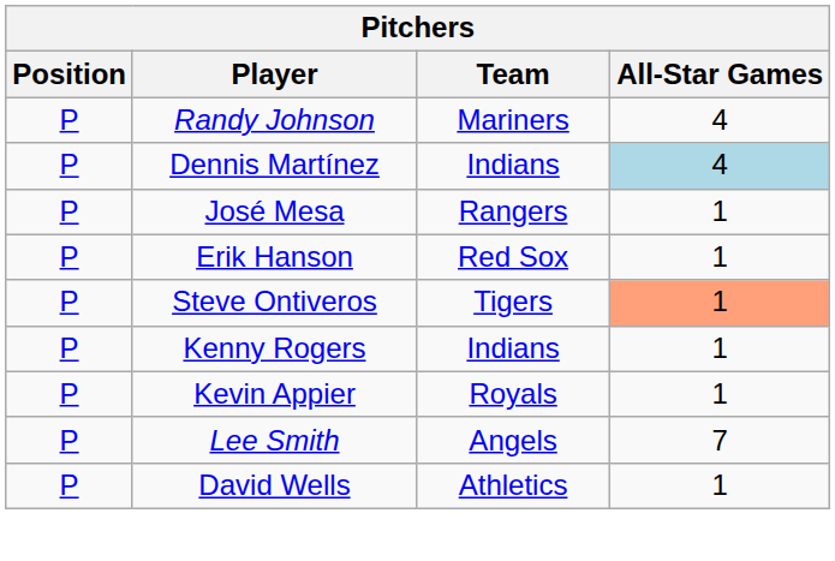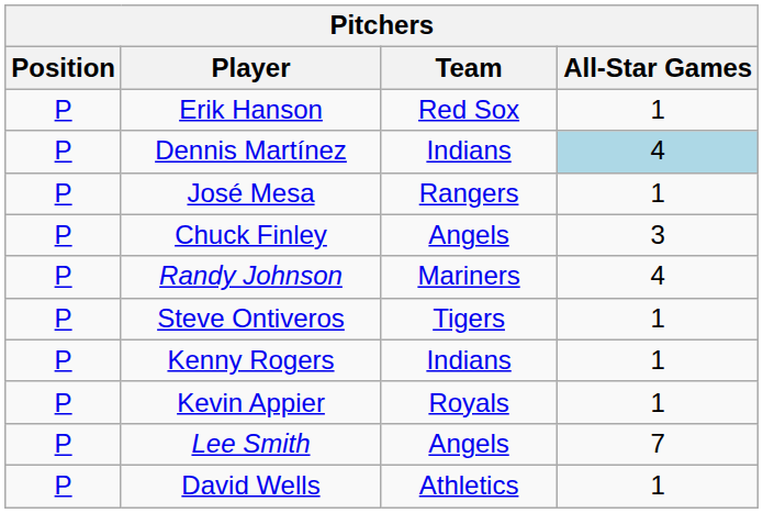 <table class="wikitable" style="font-size: 100%; text-align:center;">
 <tr>
 <th colspan="4">Pitchers</th>
 </tr>
 <tr>
 <th>Position</th>
 <th width="150">Player</th>
 <th width="100">Team</th>
 <th>All-Star Games</th>
 </tr>
 <tr>
 <td><a href='#'>P</a></td>
-<td><em><a href='#'>Randy Johnson</a></em></td>
-<td><a href='#'>Mariners</a></td>
-<td>4</td>
+<td><a href='#'>Erik Hanson</a></td>
+<td><a href='#'>Red Sox</a></td>
+<td>1</td>
 </tr>
 <tr>
 <td><a href='#'>P</a></td>
 <td><a href='#'>Dennis Martínez</a></td>
 <td><a href='#'>Indians</a></td>
 <td style="background: lightblue;">4</td>
 </tr>
 <tr>
 <td><a href='#'>P</a></td>
 <td><a href='#'>José Mesa</a></td>
 <td><a href='#'>Rangers</a></td>
 <td>1</td>
 </tr>
 <tr>
 <td><a href='#'>P</a></td>
-<td><a href='#'>Erik Hanson</a></td>
-<td><a href='#'>Red Sox</a></td>
-<td>1</td>
+<td><a href='#'>Chuck Finley</a></td>
+<td><a href='#'>Angels</a></td>
+<td>3</td>
+</tr>
+<tr>
+<td><a href='#'>P</a></td>
+<td><em><a href='#'>Randy Johnson</a></em></td>
+<td><a href='#'>Mariners</a></td>
+<td>4</td>
 </tr>
 <tr>
 <td><a href='#'>P</a></td>
 <td><a href='#'>Steve Ontiveros</a></td>
 <td><a href='#'>Tigers</a></td>
-<td style="background: lightsalmon;">1</td>
+<td>1</td>
 </tr>
 <tr>
 <td><a href='#'>P</a></td>
 <td><a href='#'>Kenny Rogers</a></td>
 <td><a href='#'>Indians</a></td>
 <td>1</td>
 </tr>
 <tr>
 <td><a href='#'>P</a></td>
 <td><a href='#'>Kevin Appier</a></td>
 <td><a href='#'>Royals</a></td>
 <td>1</td>
 </tr>
 <tr>
 <td><a href='#'>P</a></td>
 <td><em><a href='#'>Lee Smith</a></em></td>
 <td><a href='#'>Angels</a></td>
 <td>7</td>
 </tr>
 <tr>
 <td><a href='#'>P</a></td>
 <td><a href='#'>David Wells</a></td>
 <td><a href='#'>Athletics</a></td>
 <td>1</td>
 </tr>
 </table>
